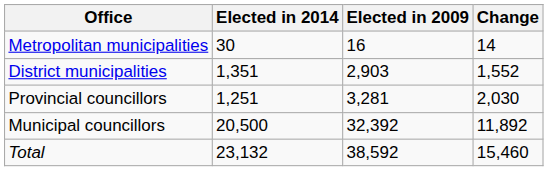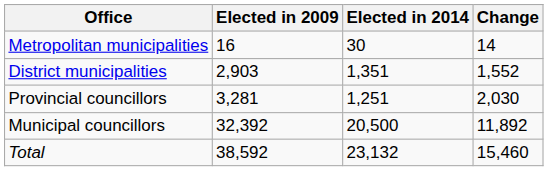 <table class="sortable wikitable">
 <tr>
 <th>Office</th>
+<th>Elected in 2009</th>
 <th>Elected in 2014</th>
-<th>Elected in 2009</th>
 <th>Change</th>
 </tr>
 <tr>
 <td><a href='#'>Metropolitan municipalities</a></td>
+<td>16</td>
 <td>30</td>
-<td>16</td>
 <td>14</td>
 </tr>
 <tr>
 <td><a href='#'>District municipalities</a></td>
+<td>2,903</td>
 <td>1,351</td>
-<td>2,903</td>
 <td>1,552</td>
 </tr>
 <tr>
 <td>Provincial councillors</td>
+<td>3,281</td>
 <td>1,251</td>
-<td>3,281</td>
 <td>2,030</td>
 </tr>
 <tr>
 <td>Municipal councillors</td>
+<td>32,392</td>
 <td>20,500</td>
-<td>32,392</td>
 <td>11,892</td>
 </tr>
 <tr>
 <td><em>Total</em></td>
+<td>38,592</td>
 <td>23,132</td>
-<td>38,592</td>
 <td>15,460</td>
 </tr>
 </table>
